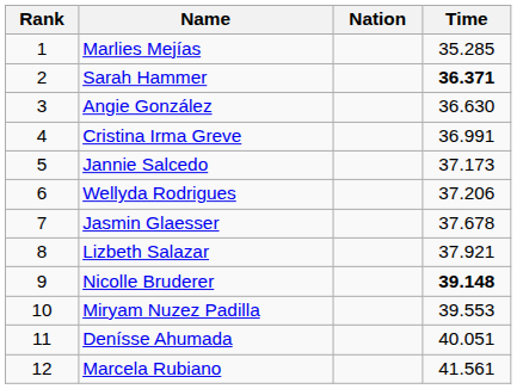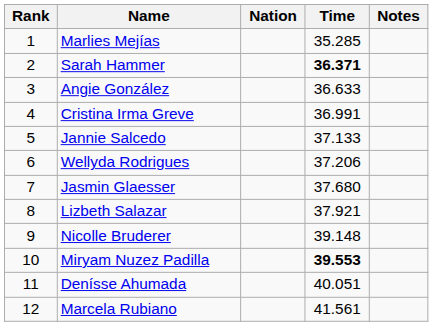 <table class="wikitable sortable" style="text-align:center" width=50%>
 <tr>
 <th>Rank</th>
 <th>Name</th>
 <th>Nation</th>
 <th>Time</th>
+<th>Notes</th>
 </tr>
 <tr>
 <td>1</td>
 <td align=left><a href='#'>Marlies Mejías</a></td>
 <td align=left></td>
 <td>35.285</td>
+<td></td>
 </tr>
 <tr>
 <td>2</td>
 <td align=left><a href='#'>Sarah Hammer</a></td>
 <td align=left></td>
 <td><strong>36.371</strong></td>
+<td></td>
 </tr>
 <tr>
 <td>3</td>
 <td align=left><a href='#'>Angie González</a></td>
 <td align=left></td>
-<td>36.630</td>
+<td>36.633</td>
+<td></td>
 </tr>
 <tr>
 <td>4</td>
 <td align=left><a href='#'>Cristina Irma Greve</a></td>
 <td align=left></td>
 <td>36.991</td>
+<td></td>
 </tr>
 <tr>
 <td>5</td>
 <td align=left><a href='#'>Jannie Salcedo</a></td>
 <td align=left></td>
-<td>37.173</td>
+<td>37.133</td>
+<td></td>
 </tr>
 <tr>
 <td>6</td>
 <td align=left><a href='#'>Wellyda Rodrigues</a></td>
 <td align=left></td>
 <td>37.206</td>
+<td></td>
 </tr>
 <tr>
 <td>7</td>
 <td align=left><a href='#'>Jasmin Glaesser</a></td>
 <td align=left></td>
-<td>37.678</td>
+<td>37.680</td>
+<td></td>
 </tr>
 <tr>
 <td>8</td>
 <td align=left><a href='#'>Lizbeth Salazar</a></td>
 <td align=left></td>
 <td>37.921</td>
+<td></td>
 </tr>
 <tr>
 <td>9</td>
 <td align=left><a href='#'>Nicolle Bruderer</a></td>
 <td align=left></td>
-<td><strong>39.148</strong></td>
+<td>39.148</td>
+<td></td>
 </tr>
 <tr>
 <td>10</td>
 <td align=left><a href='#'>Miryam Nuzez Padilla</a></td>
 <td align=left></td>
-<td>39.553</td>
+<td><strong>39.553</strong></td>
+<td></td>
 </tr>
 <tr>
 <td>11</td>
 <td align=left><a href='#'>Denísse Ahumada</a></td>
 <td align=left></td>
 <td>40.051</td>
+<td></td>
 </tr>
 <tr>
 <td>12</td>
 <td align=left><a href='#'>Marcela Rubiano</a></td>
 <td align=left></td>
 <td>41.561</td>
+<td></td>
 </tr>
 </table>
